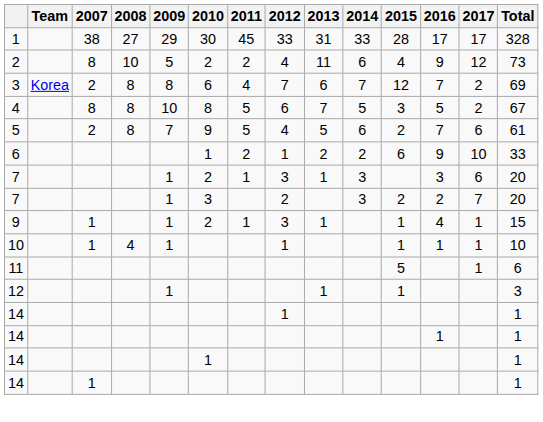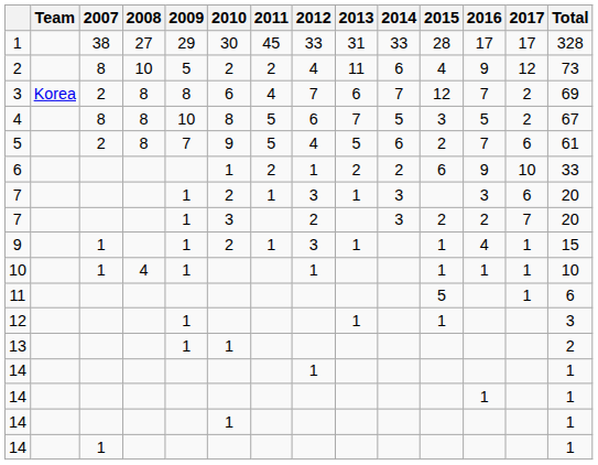 <table class="wikitable" style="font-size:89%; text-align:center">
 <tr>
 <th></th>
 <th>Team</th>
 <th>2007</th>
 <th>2008</th>
 <th>2009</th>
 <th>2010</th>
 <th>2011</th>
 <th>2012</th>
 <th>2013</th>
 <th>2014</th>
 <th>2015</th>
 <th>2016</th>
 <th>2017</th>
 <th>Total</th>
 </tr>
 <tr>
 <td>1</td>
 <td align="left"></td>
 <td>38</td>
 <td>27</td>
 <td>29</td>
 <td>30</td>
 <td>45</td>
 <td>33</td>
 <td>31</td>
 <td>33</td>
 <td>28</td>
 <td>17</td>
 <td>17</td>
 <td>328</td>
 </tr>
 <tr>
 <td>2</td>
 <td align="left"></td>
 <td>8</td>
 <td>10</td>
 <td>5</td>
 <td>2</td>
 <td>2</td>
 <td>4</td>
 <td>11</td>
 <td>6</td>
 <td>4</td>
 <td>9</td>
 <td>12</td>
 <td>73</td>
 </tr>
 <tr>
 <td>3</td>
 <td align="left"> <a href='#'>Korea</a></td>
 <td>2</td>
 <td>8</td>
 <td>8</td>
 <td>6</td>
 <td>4</td>
 <td>7</td>
 <td>6</td>
 <td>7</td>
 <td>12</td>
 <td>7</td>
 <td>2</td>
 <td>69</td>
 </tr>
 <tr>
 <td>4</td>
 <td align="left"></td>
 <td>8</td>
 <td>8</td>
 <td>10</td>
 <td>8</td>
 <td>5</td>
 <td>6</td>
 <td>7</td>
 <td>5</td>
 <td>3</td>
 <td>5</td>
 <td>2</td>
 <td>67</td>
 </tr>
 <tr>
 <td>5</td>
 <td align="left"></td>
 <td>2</td>
 <td>8</td>
 <td>7</td>
 <td>9</td>
 <td>5</td>
 <td>4</td>
 <td>5</td>
 <td>6</td>
 <td>2</td>
 <td>7</td>
 <td>6</td>
 <td>61</td>
 </tr>
 <tr>
 <td>6</td>
 <td align="left"></td>
 <td></td>
 <td></td>
 <td></td>
 <td>1</td>
 <td>2</td>
 <td>1</td>
 <td>2</td>
 <td>2</td>
 <td>6</td>
 <td>9</td>
 <td>10</td>
 <td>33</td>
 </tr>
 <tr>
 <td>7</td>
 <td align="left"></td>
 <td></td>
 <td></td>
 <td>1</td>
 <td>2</td>
 <td>1</td>
 <td>3</td>
 <td>1</td>
 <td>3</td>
 <td></td>
 <td>3</td>
 <td>6</td>
 <td>20</td>
 </tr>
 <tr>
 <td>7</td>
 <td align="left"></td>
 <td></td>
 <td></td>
 <td>1</td>
 <td>3</td>
 <td></td>
 <td>2</td>
 <td></td>
 <td>3</td>
 <td>2</td>
 <td>2</td>
 <td>7</td>
 <td>20</td>
 </tr>
 <tr>
 <td>9</td>
 <td align="left"></td>
 <td>1</td>
 <td></td>
 <td>1</td>
 <td>2</td>
 <td>1</td>
 <td>3</td>
 <td>1</td>
 <td></td>
 <td>1</td>
 <td>4</td>
 <td>1</td>
 <td>15</td>
 </tr>
 <tr>
 <td>10</td>
 <td align="left"></td>
 <td>1</td>
 <td>4</td>
 <td>1</td>
 <td></td>
 <td></td>
 <td>1</td>
 <td></td>
 <td></td>
 <td>1</td>
 <td>1</td>
 <td>1</td>
 <td>10</td>
 </tr>
 <tr>
 <td>11</td>
 <td align="left"></td>
 <td></td>
 <td></td>
 <td></td>
 <td></td>
 <td></td>
 <td></td>
 <td></td>
 <td></td>
 <td>5</td>
 <td></td>
 <td>1</td>
 <td>6</td>
 </tr>
 <tr>
 <td>12</td>
 <td align="left"></td>
 <td></td>
 <td></td>
 <td>1</td>
 <td></td>
 <td></td>
 <td></td>
 <td>1</td>
 <td></td>
 <td>1</td>
 <td></td>
 <td></td>
 <td>3</td>
 </tr>
 <tr>
+<td>13</td>
+<td align="left"></td>
+<td></td>
+<td></td>
+<td>1</td>
+<td>1</td>
+<td></td>
+<td></td>
+<td></td>
+<td></td>
+<td></td>
+<td></td>
+<td></td>
+<td>2</td>
+</tr>
+<tr>
 <td>14</td>
 <td align="left"></td>
 <td></td>
 <td></td>
 <td></td>
 <td></td>
 <td></td>
 <td>1</td>
 <td></td>
 <td></td>
 <td></td>
 <td></td>
 <td></td>
 <td>1</td>
 </tr>
 <tr>
 <td>14</td>
 <td align="left"></td>
 <td></td>
 <td></td>
 <td></td>
 <td></td>
 <td></td>
 <td></td>
 <td></td>
 <td></td>
 <td></td>
 <td>1</td>
 <td></td>
 <td>1</td>
 </tr>
 <tr>
 <td>14</td>
 <td align="left"></td>
 <td></td>
 <td></td>
 <td></td>
 <td>1</td>
 <td></td>
 <td></td>
 <td></td>
 <td></td>
 <td></td>
 <td></td>
 <td></td>
 <td>1</td>
 </tr>
 <tr>
 <td>14</td>
 <td align="left"></td>
 <td>1</td>
 <td></td>
 <td></td>
 <td></td>
 <td></td>
 <td></td>
 <td></td>
 <td></td>
 <td></td>
 <td></td>
 <td></td>
 <td>1</td>
 </tr>
 </table>
